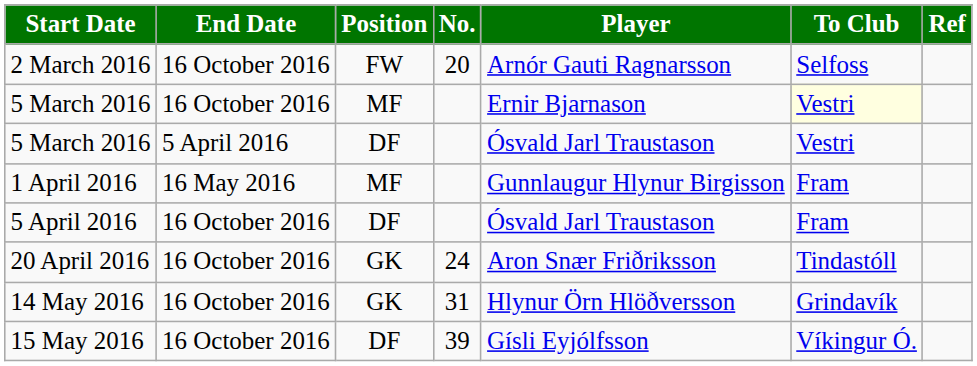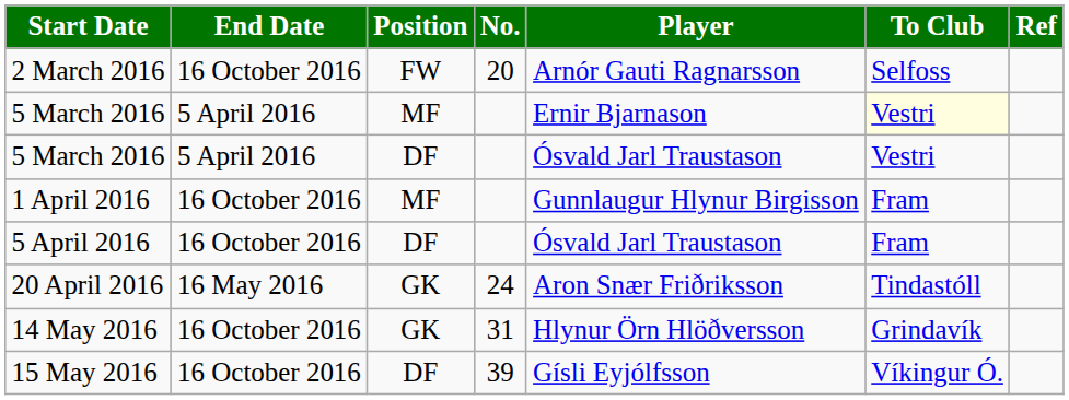 <table class="wikitable sortable">
 <tr>
 <th style="background:#007500; color:white;">Start Date</th>
 <th style="background:#007500; color:white;">End Date</th>
 <th style="background:#007500; color:white;">Position</th>
 <th style="background:#007500; color:white;">No.</th>
 <th style="background:#007500; color:white;">Player</th>
 <th style="background:#007500; color:white;">To Club</th>
 <th style="background:#007500; color:white;">Ref</th>
 </tr>
 <tr>
 <td>2 March 2016</td>
 <td>16 October 2016</td>
 <td style="text-align:center;">FW</td>
 <td style="text-align:center;">20</td>
 <td style="text-align:left;"> <a href='#'>Arnór Gauti Ragnarsson</a></td>
 <td style="text-align:left;"> <a href='#'>Selfoss</a></td>
 <td></td>
 </tr>
 <tr>
 <td>5 March 2016</td>
-<td>16 October 2016</td>
+<td>5 April 2016</td>
 <td style="text-align:center;">MF</td>
 <td style="text-align:center;"></td>
 <td style="text-align:left;"> <a href='#'>Ernir Bjarnason</a></td>
 <td style="background: lightyellow; text-align:left;"> <a href='#'>Vestri</a></td>
 <td></td>
 </tr>
 <tr>
 <td>5 March 2016</td>
 <td>5 April 2016</td>
 <td style="text-align:center;">DF</td>
 <td style="text-align:center;"></td>
 <td style="text-align:left;"> <a href='#'>Ósvald Jarl Traustason</a></td>
 <td style="text-align:left;"> <a href='#'>Vestri</a></td>
 <td></td>
 </tr>
 <tr>
 <td>1 April 2016</td>
-<td>16 May 2016</td>
+<td>16 October 2016</td>
 <td style="text-align:center;">MF</td>
 <td style="text-align:center;"></td>
 <td style="text-align:left;"> <a href='#'>Gunnlaugur Hlynur Birgisson</a></td>
 <td style="text-align:left;"> <a href='#'>Fram</a></td>
 <td></td>
 </tr>
 <tr>
 <td>5 April 2016</td>
 <td>16 October 2016</td>
 <td style="text-align:center;">DF</td>
 <td style="text-align:center;"></td>
 <td style="text-align:left;"> <a href='#'>Ósvald Jarl Traustason</a></td>
 <td style="text-align:left;"> <a href='#'>Fram</a></td>
 <td></td>
 </tr>
 <tr>
 <td>20 April 2016</td>
-<td>16 October 2016</td>
+<td>16 May 2016</td>
 <td style="text-align:center;">GK</td>
 <td style="text-align:center;">24</td>
 <td style="text-align:left;"> <a href='#'>Aron Snær Friðriksson</a></td>
 <td style="text-align:left;"> <a href='#'>Tindastóll</a></td>
 <td></td>
 </tr>
 <tr>
 <td>14 May 2016</td>
 <td>16 October 2016</td>
 <td style="text-align:center;">GK</td>
 <td style="text-align:center;">31</td>
 <td style="text-align:left;"> <a href='#'>Hlynur Örn Hlöðversson</a></td>
 <td style="text-align:left;"> <a href='#'>Grindavík</a></td>
 <td></td>
 </tr>
 <tr>
 <td>15 May 2016</td>
 <td>16 October 2016</td>
 <td style="text-align:center;">DF</td>
 <td style="text-align:center;">39</td>
 <td style="text-align:left;"> <a href='#'>Gísli Eyjólfsson</a></td>
 <td style="text-align:left;"> <a href='#'>Víkingur Ó.</a></td>
 <td></td>
 </tr>
 </table>
